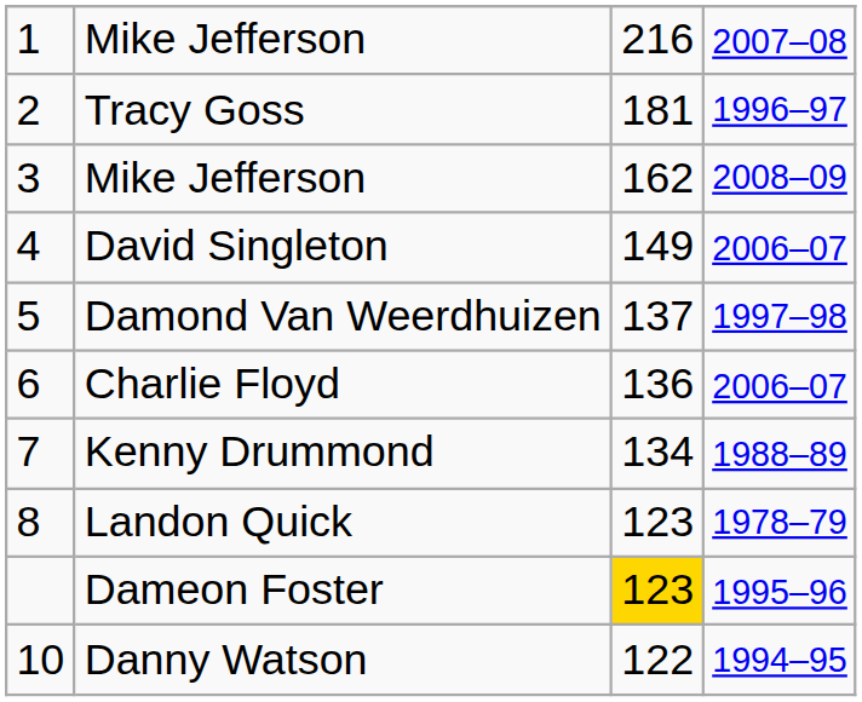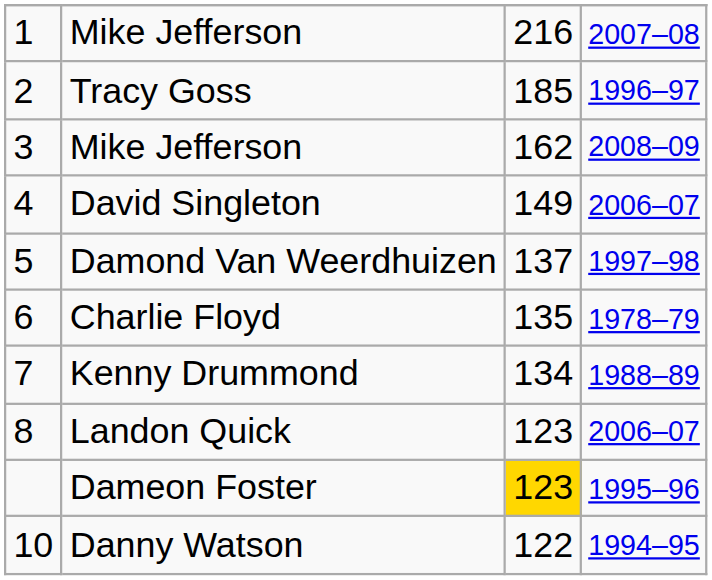 <table class="wikitable">
 <tr>
 </tr>
 <tr>
 <td>1</td>
 <td>Mike Jefferson</td>
 <td>216</td>
 <td style="font-size:80%;"><a href='#'>2007–08</a></td>
 </tr>
 <tr>
 <td>2</td>
 <td>Tracy Goss</td>
-<td>181</td>
+<td>185</td>
 <td style="font-size:80%;"><a href='#'>1996–97</a></td>
 </tr>
 <tr>
 <td>3</td>
 <td>Mike Jefferson</td>
 <td>162</td>
 <td style="font-size:80%;"><a href='#'>2008–09</a></td>
 </tr>
 <tr>
 <td>4</td>
 <td>David Singleton</td>
 <td>149</td>
 <td style="font-size:80%;"><a href='#'>2006–07</a></td>
 </tr>
 <tr>
 <td>5</td>
 <td>Damond Van Weerdhuizen</td>
 <td>137</td>
 <td style="font-size:80%;"><a href='#'>1997–98</a></td>
 </tr>
 <tr>
 <td>6</td>
 <td>Charlie Floyd</td>
-<td>136</td>
-<td style="font-size:80%;"><a href='#'>2006–07</a></td>
+<td>135</td>
+<td style="font-size:80%;"><a href='#'>1978–79</a></td>
 </tr>
 <tr>
 <td>7</td>
 <td>Kenny Drummond</td>
 <td>134</td>
 <td style="font-size:80%;"><a href='#'>1988–89</a></td>
 </tr>
 <tr>
 <td>8</td>
 <td>Landon Quick</td>
 <td>123</td>
-<td style="font-size:80%;"><a href='#'>1978–79</a></td>
+<td style="font-size:80%;"><a href='#'>2006–07</a></td>
 </tr>
 <tr>
 <td></td>
 <td>Dameon Foster</td>
 <td style="background: gold;">123</td>
 <td style="font-size:80%;"><a href='#'>1995–96</a></td>
 </tr>
 <tr>
 <td>10</td>
 <td>Danny Watson</td>
 <td>122</td>
 <td style="font-size:80%;"><a href='#'>1994–95</a></td>
 </tr>
 </table>
